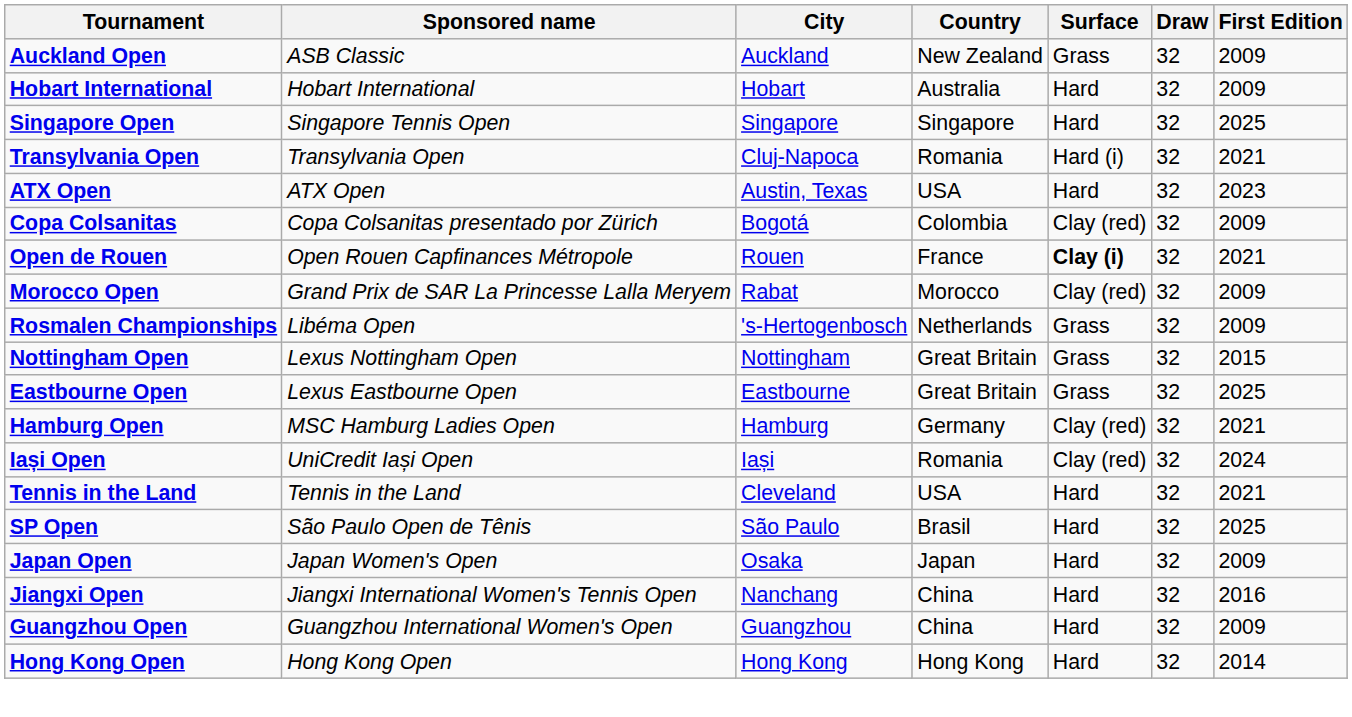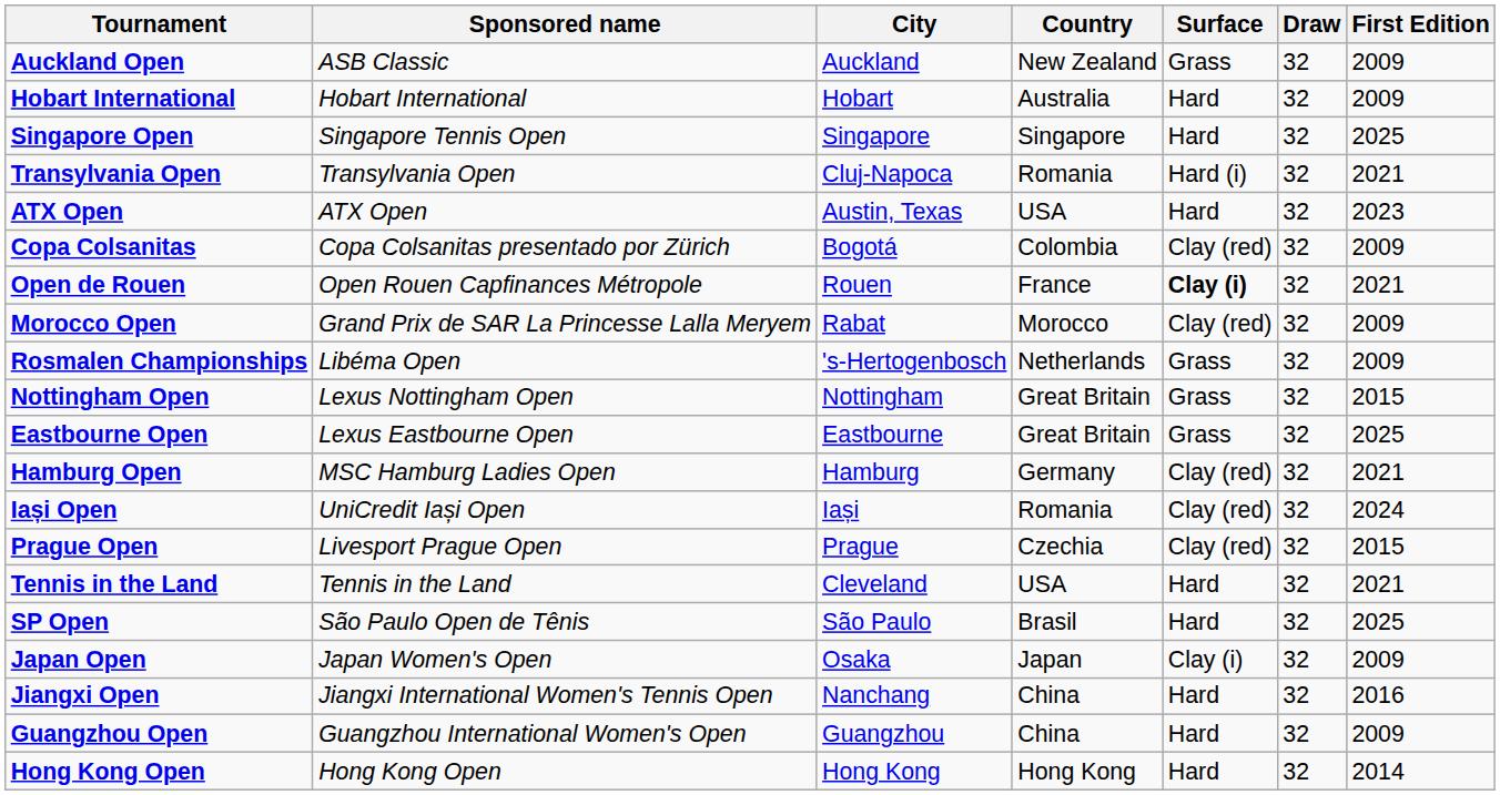 <table class="wikitable sortable" style="font-size:90%">
 <tr style="background:#efefef;">
 <th>Tournament</th>
 <th>Sponsored name</th>
 <th>City</th>
 <th>Country</th>
 <th>Surface</th>
 <th>Draw</th>
 <th>First Edition</th>
 </tr>
 <tr>
 <td><strong><a href='#'>Auckland Open</a></strong></td>
 <td><em>ASB Classic</em></td>
 <td><a href='#'>Auckland</a></td>
 <td> New Zealand</td>
 <td>Grass</td>
 <td>32</td>
 <td>2009</td>
 </tr>
 <tr>
 <td><strong><a href='#'>Hobart International</a></strong></td>
 <td><em>Hobart International</em></td>
 <td><a href='#'>Hobart</a></td>
 <td> Australia</td>
 <td>Hard</td>
 <td>32</td>
 <td>2009</td>
 </tr>
 <tr>
 <td><strong><a href='#'>Singapore Open</a></strong></td>
 <td><em>Singapore Tennis Open</em></td>
 <td><a href='#'>Singapore</a></td>
 <td> Singapore</td>
 <td>Hard</td>
 <td>32</td>
 <td>2025</td>
 </tr>
 <tr>
 <td><strong><a href='#'>Transylvania Open</a></strong></td>
 <td><em>Transylvania Open</em></td>
 <td><a href='#'>Cluj-Napoca</a></td>
 <td> Romania</td>
 <td>Hard (i)</td>
 <td>32</td>
 <td>2021</td>
 </tr>
 <tr>
 <td><strong><a href='#'>ATX Open</a></strong></td>
 <td><em>ATX Open</em></td>
 <td><a href='#'>Austin, Texas</a></td>
 <td> USA</td>
 <td>Hard</td>
 <td>32</td>
 <td>2023</td>
 </tr>
 <tr>
 <td><strong><a href='#'>Copa Colsanitas</a></strong></td>
 <td><em>Copa Colsanitas presentado por Zürich</em></td>
 <td><a href='#'>Bogotá</a></td>
 <td> Colombia</td>
 <td>Clay (red)</td>
 <td>32</td>
 <td>2009</td>
 </tr>
 <tr>
 <td><strong><a href='#'>Open de Rouen</a></strong></td>
 <td><em>Open Rouen Capfinances Métropole</em></td>
 <td><a href='#'>Rouen</a></td>
 <td> France</td>
 <td><strong>Clay (i)</strong></td>
 <td>32</td>
 <td>2021</td>
 </tr>
 <tr>
 <td><strong><a href='#'>Morocco Open</a></strong></td>
 <td><em>Grand Prix de SAR La Princesse Lalla Meryem</em></td>
 <td><a href='#'>Rabat</a></td>
 <td> Morocco</td>
 <td>Clay (red)</td>
 <td>32</td>
 <td>2009</td>
 </tr>
 <tr>
 <td><strong><a href='#'>Rosmalen Championships</a></strong></td>
 <td><em>Libéma Open</em></td>
 <td><a href='#'>'s-Hertogenbosch</a></td>
 <td> Netherlands</td>
 <td>Grass</td>
 <td>32</td>
 <td>2009</td>
 </tr>
 <tr>
 <td><strong><a href='#'>Nottingham Open</a></strong></td>
 <td><em>Lexus Nottingham Open</em></td>
 <td><a href='#'>Nottingham</a></td>
 <td> Great Britain</td>
 <td>Grass</td>
 <td>32</td>
 <td>2015</td>
 </tr>
 <tr>
 <td><strong><a href='#'>Eastbourne Open</a></strong></td>
 <td><em>Lexus Eastbourne Open</em></td>
 <td><a href='#'>Eastbourne</a></td>
 <td> Great Britain</td>
 <td>Grass</td>
 <td>32</td>
 <td>2025</td>
 </tr>
 <tr>
 <td><strong><a href='#'>Hamburg Open</a></strong></td>
 <td><em>MSC Hamburg Ladies Open</em></td>
 <td><a href='#'>Hamburg</a></td>
 <td> Germany</td>
 <td>Clay (red)</td>
 <td>32</td>
 <td>2021</td>
 </tr>
 <tr>
 <td><strong><a href='#'>Iași Open</a></strong></td>
 <td><em>UniCredit Iași Open</em></td>
 <td><a href='#'>Iași</a></td>
 <td> Romania</td>
 <td>Clay (red)</td>
 <td>32</td>
 <td>2024</td>
 </tr>
 <tr>
+<td><strong><a href='#'>Prague Open</a></strong></td>
+<td><em>Livesport Prague Open</em></td>
+<td><a href='#'>Prague</a></td>
+<td> Czechia</td>
+<td>Clay (red)</td>
+<td>32</td>
+<td>2015</td>
+</tr>
+<tr>
 <td><strong><a href='#'>Tennis in the Land</a></strong></td>
 <td><em>Tennis in the Land</em></td>
 <td><a href='#'>Cleveland</a></td>
 <td> USA</td>
 <td>Hard</td>
 <td>32</td>
 <td>2021</td>
 </tr>
 <tr>
 <td><strong><a href='#'>SP Open</a></strong></td>
 <td><em>São Paulo Open de Tênis</em></td>
 <td><a href='#'>São Paulo</a></td>
 <td> Brasil</td>
 <td>Hard</td>
 <td>32</td>
 <td>2025</td>
 </tr>
 <tr>
 <td><strong><a href='#'>Japan Open</a></strong></td>
 <td><em>Japan Women's Open</em></td>
 <td><a href='#'>Osaka</a></td>
 <td> Japan</td>
-<td>Hard</td>
+<td>Clay (i)</td>
 <td>32</td>
 <td>2009</td>
 </tr>
 <tr>
 <td><strong><a href='#'>Jiangxi Open</a></strong></td>
 <td><em>Jiangxi International Women's Tennis Open</em></td>
 <td><a href='#'>Nanchang</a></td>
 <td> China</td>
 <td>Hard</td>
 <td>32</td>
 <td>2016</td>
 </tr>
 <tr>
 <td><strong><a href='#'>Guangzhou Open</a></strong></td>
 <td><em>Guangzhou International Women's Open</em></td>
 <td><a href='#'>Guangzhou</a></td>
 <td> China</td>
 <td>Hard</td>
 <td>32</td>
 <td>2009</td>
 </tr>
 <tr>
 <td><strong><a href='#'>Hong Kong Open</a></strong></td>
 <td><em>Hong Kong Open</em></td>
 <td><a href='#'>Hong Kong</a></td>
 <td> Hong Kong</td>
 <td>Hard</td>
 <td>32</td>
 <td>2014<br></td>
 </tr>
 </table>
